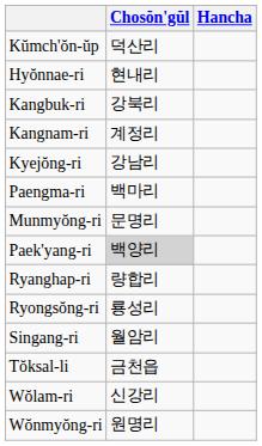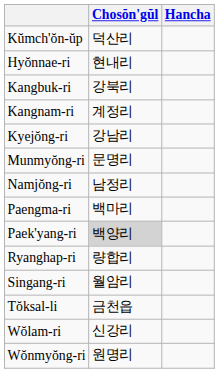 <table class="wikitable">
 <tr>
 <th></th>
 <th><a href='#'>Chosŏn'gŭl</a></th>
 <th><a href='#'>Hancha</a></th>
 </tr>
 <tr>
 <td>Kŭmch'ŏn-ŭp</td>
 <td>덕산리</td>
 <td></td>
 </tr>
 <tr>
 <td>Hyŏnnae-ri</td>
 <td>현내리</td>
 <td></td>
 </tr>
 <tr>
 <td>Kangbuk-ri</td>
 <td>강북리</td>
 <td></td>
 </tr>
 <tr>
 <td>Kangnam-ri</td>
 <td>계정리</td>
 <td></td>
 </tr>
 <tr>
 <td>Kyejŏng-ri</td>
 <td>강남리</td>
 <td></td>
 </tr>
 <tr>
-<td>Paengma-ri</td>
-<td>백마리</td>
+<td>Munmyŏng-ri</td>
+<td>문명리</td>
 <td></td>
 </tr>
 <tr>
-<td>Munmyŏng-ri</td>
-<td>문명리</td>
+<td>Namjŏng-ri</td>
+<td>남정리</td>
+<td></td>
+</tr>
+<tr>
+<td>Paengma-ri</td>
+<td>백마리</td>
 <td></td>
 </tr>
 <tr>
 <td>Paek'yang-ri</td>
 <td style="background: lightgrey;">백양리</td>
 <td></td>
 </tr>
 <tr>
 <td>Ryanghap-ri</td>
 <td>량합리</td>
-<td></td>
-</tr>
-<tr>
-<td>Ryongsŏng-ri</td>
-<td>룡성리</td>
 <td></td>
 </tr>
 <tr>
 <td>Singang-ri</td>
 <td>월암리</td>
 <td></td>
 </tr>
 <tr>
 <td>Tŏksal-li</td>
 <td>금천읍</td>
 <td></td>
 </tr>
 <tr>
 <td>Wŏlam-ri</td>
 <td>신강리</td>
 <td></td>
 </tr>
 <tr>
 <td>Wŏnmyŏng-ri</td>
 <td>원명리</td>
 <td></td>
 </tr>
 </table>
